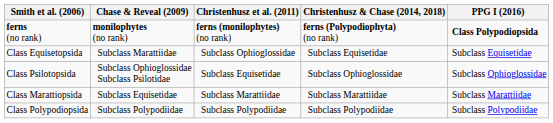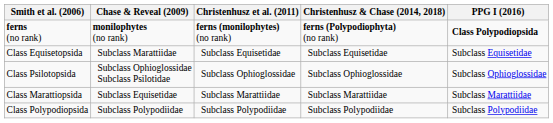 <table class="wikitable" style= "font-size: 87%">
 <tr>
 <th>Smith et al. (2006)</th>
 <th>Chase & Reveal (2009)</th>
 <th>Christenhusz et al. (2011)</th>
 <th>Christenhusz & Chase (2014, 2018)</th>
 <th>PPG I (2016)</th>
 </tr>
 <tr>
 <td><strong>ferns</strong><br>(no rank)</td>
 <td><strong>monilophytes</strong><br>(no rank)</td>
 <td><strong>ferns (monilophytes)</strong><br>(no rank)</td>
 <td><strong>ferns (Polypodiophyta)</strong><br>(no rank)</td>
 <td> <strong>Class Polypodiopsida</strong></td>
 </tr>
 <tr>
 <td>Class Equisetopsida</td>
 <td>  Subclass Marattiidae</td>
-<td>  Subclass Ophioglossidae</td>
+<td>  Subclass Equisetidae</td>
 <td>  Subclass Equisetidae</td>
 <td> Subclass <a href='#'>Equisetidae</a></td>
 </tr>
 <tr>
 <td>Class Psilotopsida</td>
 <td>  Subclass Ophioglossidae<br>  Subclass Psilotidae</td>
-<td>  Subclass Equisetidae</td>
+<td>  Subclass Ophioglossidae</td>
 <td>  Subclass Ophioglossidae</td>
 <td> Subclass <a href='#'>Ophioglossidae</a></td>
 </tr>
 <tr>
 <td>Class Marattiopsida</td>
 <td>  Subclass Equisetidae</td>
 <td>  Subclass Marattiidae</td>
 <td>  Subclass Marattiidae</td>
 <td> Subclass <a href='#'>Marattiidae</a></td>
 </tr>
 <tr>
 <td>Class Polypodiopsida</td>
 <td>  Subclass Polypodiidae</td>
 <td>  Subclass Polypodiidae</td>
 <td>  Subclass Polypodiidae</td>
 <td> Subclass <a href='#'>Polypodiidae</a></td>
 </tr>
 </table>
